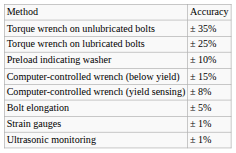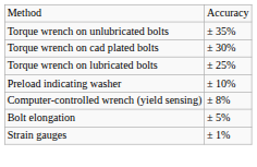 <table class="wikitable floatleft">
 <tr>
 <td>Method</td>
 <td>Accuracy</td>
 </tr>
 <tr>
 <td>Torque wrench on unlubricated bolts</td>
 <td>± 35%</td>
 </tr>
 <tr>
+<td>Torque wrench on cad plated bolts</td>
+<td>± 30%</td>
+</tr>
+<tr>
 <td>Torque wrench on lubricated bolts</td>
 <td>± 25%</td>
 </tr>
 <tr>
 <td>Preload indicating washer</td>
 <td>± 10%</td>
-</tr>
-<tr>
-<td>Computer-controlled wrench (below yield)</td>
-<td>± 15%</td>
 </tr>
 <tr>
 <td>Computer-controlled wrench (yield sensing)</td>
 <td>± 8%</td>
 </tr>
 <tr>
 <td>Bolt elongation</td>
 <td>± 5%</td>
 </tr>
 <tr>
 <td>Strain gauges</td>
 <td>± 1%</td>
 </tr>
-<tr>
-<td>Ultrasonic monitoring</td>
-<td>± 1%</td>
-</tr>
 </table>
